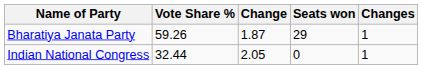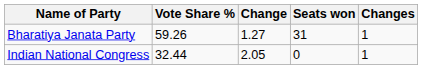 <table class="wikitable sortable">
 <tr>
 <th>Name of Party</th>
 <th>Vote Share %</th>
 <th>Change</th>
 <th>Seats won</th>
 <th>Changes</th>
 </tr>
 <tr>
 <td><a href='#'>Bharatiya Janata Party</a></td>
 <td>59.26</td>
-<td> 1.87</td>
-<td>29</td>
+<td> 1.27</td>
+<td>31</td>
 <td> 1</td>
 </tr>
 <tr>
 <td><a href='#'>Indian National Congress</a></td>
 <td>32.44</td>
 <td> 2.05</td>
 <td>0</td>
 <td> 1</td>
 </tr>
 </table>
